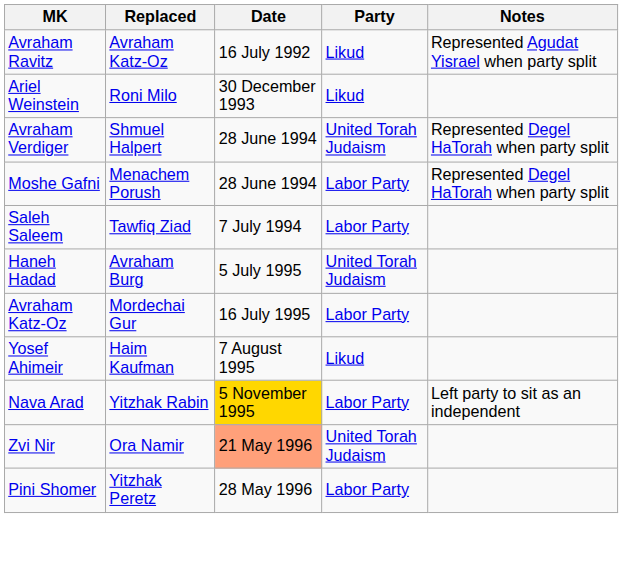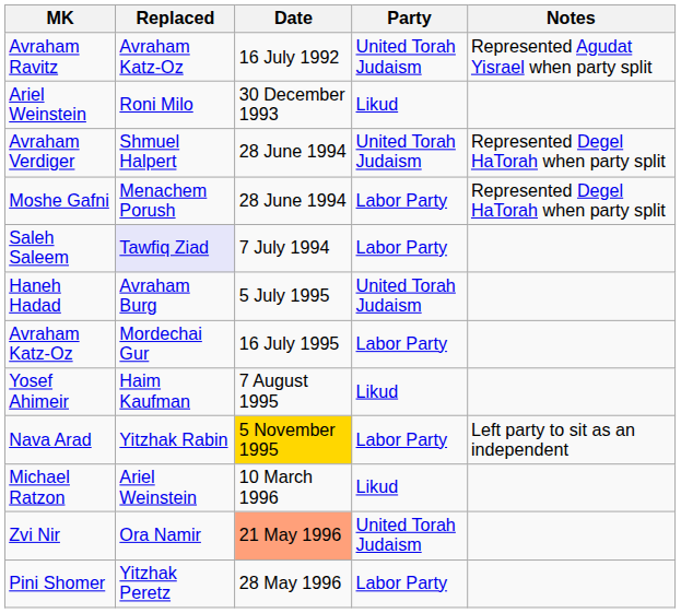 <table class="sort wikitable sortable" style="text-align:left">
 <tr>
 <th>MK</th>
 <th>Replaced</th>
 <th>Date</th>
 <th>Party</th>
 <th>Notes</th>
 </tr>
 <tr>
 <td><a href='#'>Avraham Ravitz</a></td>
 <td><a href='#'>Avraham Katz-Oz</a></td>
 <td>16 July 1992</td>
-<td><a href='#'>Likud</a></td>
+<td><a href='#'>United Torah Judaism</a></td>
 <td>Represented <a href='#'>Agudat Yisrael</a> when party split</td>
 </tr>
 <tr>
 <td><a href='#'>Ariel Weinstein</a></td>
 <td><a href='#'>Roni Milo</a></td>
 <td>30 December 1993</td>
 <td><a href='#'>Likud</a></td>
 <td></td>
 </tr>
 <tr>
 <td><a href='#'>Avraham Verdiger</a></td>
 <td><a href='#'>Shmuel Halpert</a></td>
 <td>28 June 1994</td>
 <td><a href='#'>United Torah Judaism</a></td>
 <td>Represented <a href='#'>Degel HaTorah</a> when party split</td>
 </tr>
 <tr>
 <td><a href='#'>Moshe Gafni</a></td>
 <td><a href='#'>Menachem Porush</a></td>
 <td>28 June 1994</td>
 <td><a href='#'>Labor Party</a></td>
 <td>Represented <a href='#'>Degel HaTorah</a> when party split</td>
 </tr>
 <tr>
 <td><a href='#'>Saleh Saleem</a></td>
-<td><a href='#'>Tawfiq Ziad</a></td>
+<td style="background: lavender;"><a href='#'>Tawfiq Ziad</a></td>
 <td>7 July 1994</td>
 <td><a href='#'>Labor Party</a></td>
 <td></td>
 </tr>
 <tr>
 <td><a href='#'>Haneh Hadad</a></td>
 <td><a href='#'>Avraham Burg</a></td>
 <td>5 July 1995</td>
 <td><a href='#'>United Torah Judaism</a></td>
 <td></td>
 </tr>
 <tr>
 <td><a href='#'>Avraham Katz-Oz</a></td>
 <td><a href='#'>Mordechai Gur</a></td>
 <td>16 July 1995</td>
 <td><a href='#'>Labor Party</a></td>
 <td></td>
 </tr>
 <tr>
 <td><a href='#'>Yosef Ahimeir</a></td>
 <td><a href='#'>Haim Kaufman</a></td>
 <td>7 August 1995</td>
 <td><a href='#'>Likud</a></td>
 <td></td>
 </tr>
 <tr>
 <td><a href='#'>Nava Arad</a></td>
 <td><a href='#'>Yitzhak Rabin</a></td>
 <td style="background: gold;">5 November 1995</td>
 <td><a href='#'>Labor Party</a></td>
 <td>Left party to sit as an independent</td>
 </tr>
 <tr>
+<td><a href='#'>Michael Ratzon</a></td>
+<td><a href='#'>Ariel Weinstein</a></td>
+<td>10 March 1996</td>
+<td><a href='#'>Likud</a></td>
+<td></td>
+</tr>
+<tr>
 <td><a href='#'>Zvi Nir</a></td>
 <td><a href='#'>Ora Namir</a></td>
 <td style="background: lightsalmon;">21 May 1996</td>
 <td><a href='#'>United Torah Judaism</a></td>
 <td></td>
 </tr>
 <tr>
 <td><a href='#'>Pini Shomer</a></td>
 <td><a href='#'>Yitzhak Peretz</a></td>
 <td>28 May 1996</td>
 <td><a href='#'>Labor Party</a></td>
 <td></td>
 </tr>
 </table>
